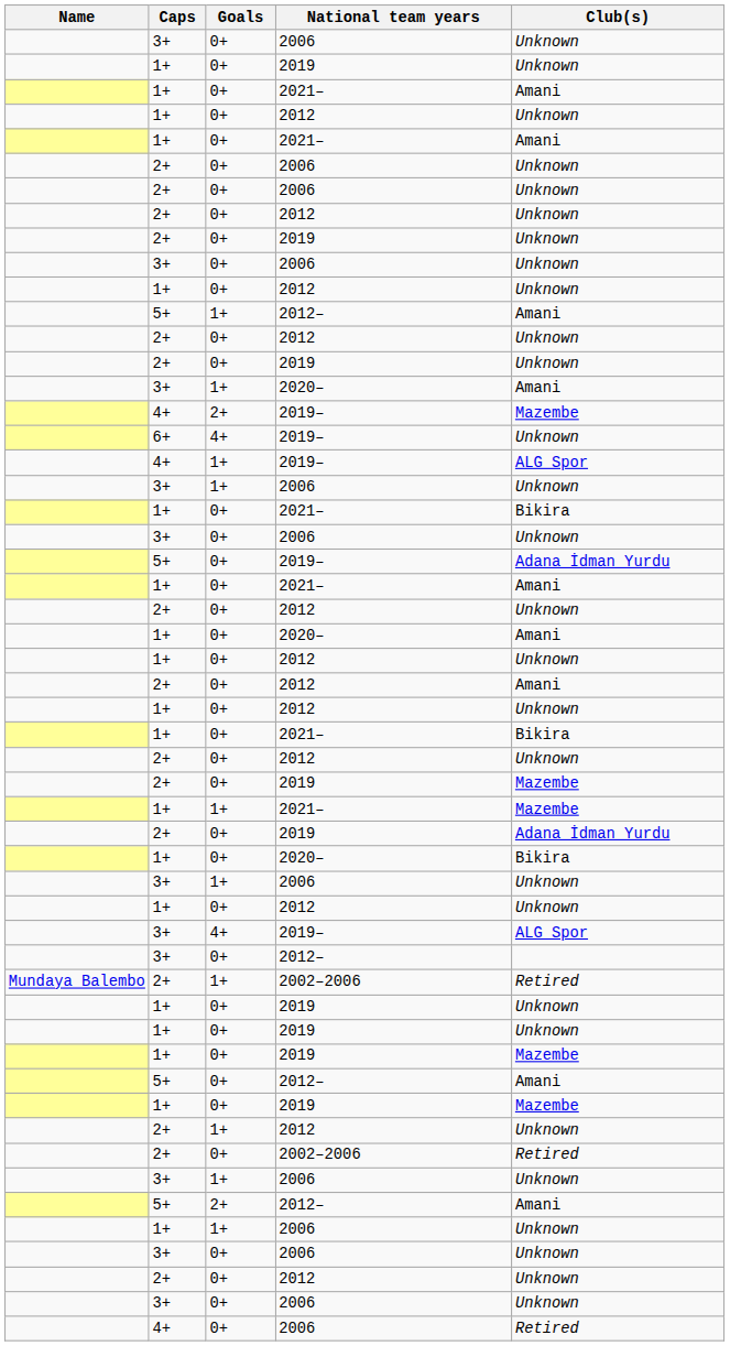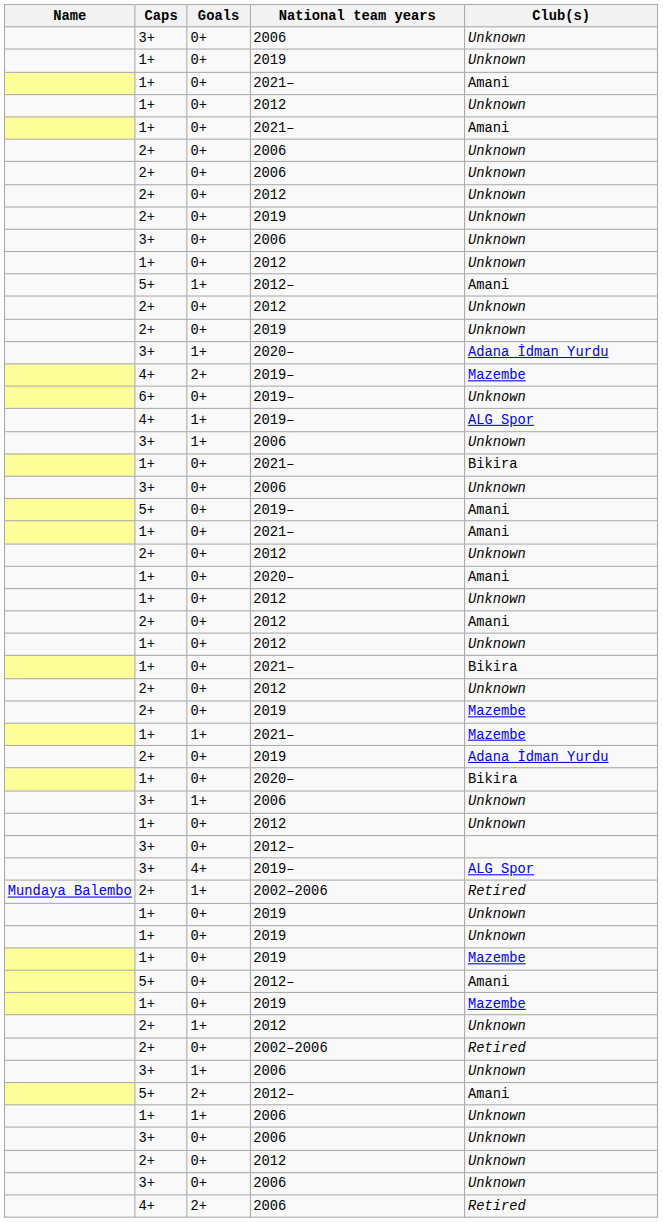 <table class="wikitable sortable">
 <tr>
 <th width="20%">Name</th>
 <th>Caps</th>
 <th>Goals</th>
 <th>National team years</th>
 <th>Club(s)</th>
 </tr>
 <tr>
 <td></td>
 <td>3+</td>
 <td>0+</td>
 <td>2006</td>
 <td><em>Unknown</em></td>
 </tr>
 <tr>
 <td></td>
 <td>1+</td>
 <td>0+</td>
 <td>2019</td>
 <td><em>Unknown</em></td>
 </tr>
 <tr>
 <td scope="row" style="background-color:#FFFF99" align="left"><strong></strong></td>
 <td>1+</td>
 <td>0+</td>
 <td>2021–</td>
 <td> Amani</td>
 </tr>
 <tr>
 <td></td>
 <td>1+</td>
 <td>0+</td>
 <td>2012</td>
 <td><em>Unknown</em></td>
 </tr>
 <tr>
 <td scope="row" style="background-color:#FFFF99" align="left"><strong></strong></td>
 <td>1+</td>
 <td>0+</td>
 <td>2021–</td>
 <td> Amani</td>
 </tr>
 <tr>
 <td></td>
 <td>2+</td>
 <td>0+</td>
 <td>2006</td>
 <td><em>Unknown</em></td>
 </tr>
 <tr>
 <td></td>
 <td>2+</td>
 <td>0+</td>
 <td>2006</td>
 <td><em>Unknown</em></td>
 </tr>
 <tr>
 <td></td>
 <td>2+</td>
 <td>0+</td>
 <td>2012</td>
 <td><em>Unknown</em></td>
 </tr>
 <tr>
 <td></td>
 <td>2+</td>
 <td>0+</td>
 <td>2019</td>
 <td><em>Unknown</em></td>
 </tr>
 <tr>
 <td></td>
 <td>3+</td>
 <td>0+</td>
 <td>2006</td>
 <td><em>Unknown</em></td>
 </tr>
 <tr>
 <td></td>
 <td>1+</td>
 <td>0+</td>
 <td>2012</td>
 <td><em>Unknown</em></td>
 </tr>
 <tr>
 <td></td>
 <td>5+</td>
 <td>1+</td>
 <td>2012–</td>
 <td> Amani</td>
 </tr>
 <tr>
 <td></td>
 <td>2+</td>
 <td>0+</td>
 <td>2012</td>
 <td><em>Unknown</em></td>
 </tr>
 <tr>
 <td></td>
 <td>2+</td>
 <td>0+</td>
 <td>2019</td>
 <td><em>Unknown</em></td>
 </tr>
 <tr>
 <td></td>
 <td>3+</td>
 <td>1+</td>
 <td>2020–</td>
-<td> Amani</td>
+<td> <a href='#'>Adana İdman Yurdu</a></td>
 </tr>
 <tr>
 <td scope="row" style="background-color:#FFFF99" align="left"><strong></strong></td>
 <td>4+</td>
 <td>2+</td>
 <td>2019–</td>
 <td> <a href='#'>Mazembe</a></td>
 </tr>
 <tr>
 <td scope="row" style="background-color:#FFFF99" align="left"><strong></strong></td>
 <td>6+</td>
-<td>4+</td>
+<td>0+</td>
 <td>2019–</td>
 <td><em>Unknown</em></td>
 </tr>
 <tr>
 <td></td>
 <td>4+</td>
 <td>1+</td>
 <td>2019–</td>
 <td> <a href='#'>ALG Spor</a></td>
 </tr>
 <tr>
 <td></td>
 <td>3+</td>
 <td>1+</td>
 <td>2006</td>
 <td><em>Unknown</em></td>
 </tr>
 <tr>
 <td scope="row" style="background-color:#FFFF99" align="left"><strong></strong></td>
 <td>1+</td>
 <td>0+</td>
 <td>2021–</td>
 <td> Bikira</td>
 </tr>
 <tr>
 <td></td>
 <td>3+</td>
 <td>0+</td>
 <td>2006</td>
 <td><em>Unknown</em></td>
 </tr>
 <tr>
 <td scope="row" style="background-color:#FFFF99" align="left"><strong></strong></td>
 <td>5+</td>
 <td>0+</td>
 <td>2019–</td>
-<td> <a href='#'>Adana İdman Yurdu</a></td>
+<td> Amani</td>
 </tr>
 <tr>
 <td scope="row" style="background-color:#FFFF99" align="left"><strong></strong></td>
 <td>1+</td>
 <td>0+</td>
 <td>2021–</td>
 <td> Amani</td>
 </tr>
 <tr>
 <td></td>
 <td>2+</td>
 <td>0+</td>
 <td>2012</td>
 <td><em>Unknown</em></td>
 </tr>
 <tr>
 <td></td>
 <td>1+</td>
 <td>0+</td>
 <td>2020–</td>
 <td> Amani</td>
 </tr>
 <tr>
 <td></td>
 <td>1+</td>
 <td>0+</td>
 <td>2012</td>
 <td><em>Unknown</em></td>
 </tr>
 <tr>
 <td></td>
 <td>2+</td>
 <td>0+</td>
 <td>2012</td>
 <td> Amani</td>
 </tr>
 <tr>
 <td></td>
 <td>1+</td>
 <td>0+</td>
 <td>2012</td>
 <td><em>Unknown</em></td>
 </tr>
 <tr>
 <td scope="row" style="background-color:#FFFF99" align="left"><strong></strong></td>
 <td>1+</td>
 <td>0+</td>
 <td>2021–</td>
 <td> Bikira</td>
 </tr>
 <tr>
 <td></td>
 <td>2+</td>
 <td>0+</td>
 <td>2012</td>
 <td><em>Unknown</em></td>
 </tr>
 <tr>
 <td></td>
 <td>2+</td>
 <td>0+</td>
 <td>2019</td>
 <td> <a href='#'>Mazembe</a></td>
 </tr>
 <tr>
 <td scope="row" style="background-color:#FFFF99" align="left"><strong></strong></td>
 <td>1+</td>
 <td>1+</td>
 <td>2021–</td>
 <td> <a href='#'>Mazembe</a></td>
 </tr>
 <tr>
 <td></td>
 <td>2+</td>
 <td>0+</td>
 <td>2019</td>
 <td> <a href='#'>Adana İdman Yurdu</a></td>
 </tr>
 <tr>
 <td scope="row" style="background-color:#FFFF99" align="left"><strong></strong></td>
 <td>1+</td>
 <td>0+</td>
 <td>2020–</td>
 <td> Bikira</td>
 </tr>
 <tr>
 <td></td>
 <td>3+</td>
 <td>1+</td>
 <td>2006</td>
 <td><em>Unknown</em></td>
 </tr>
 <tr>
 <td></td>
 <td>1+</td>
 <td>0+</td>
 <td>2012</td>
 <td><em>Unknown</em></td>
 </tr>
 <tr>
 <td></td>
 <td>3+</td>
-<td>4+</td>
-<td>2019–</td>
-<td> <a href='#'>ALG Spor</a></td>
+<td>0+</td>
+<td>2012–</td>
+<td></td>
 </tr>
 <tr>
 <td></td>
 <td>3+</td>
-<td>0+</td>
-<td>2012–</td>
-<td></td>
+<td>4+</td>
+<td>2019–</td>
+<td> <a href='#'>ALG Spor</a></td>
 </tr>
 <tr>
 <td><a href='#'>Mundaya Balembo</a></td>
 <td>2+</td>
 <td>1+</td>
 <td>2002–2006</td>
 <td><em>Retired</em></td>
 </tr>
 <tr>
 <td></td>
 <td>1+</td>
 <td>0+</td>
 <td>2019</td>
 <td><em>Unknown</em></td>
 </tr>
 <tr>
 <td></td>
 <td>1+</td>
 <td>0+</td>
 <td>2019</td>
 <td><em>Unknown</em></td>
 </tr>
 <tr>
 <td scope="row" style="background-color:#FFFF99" align="left"><strong></strong></td>
 <td>1+</td>
 <td>0+</td>
 <td>2019</td>
 <td> <a href='#'>Mazembe</a></td>
 </tr>
 <tr>
 <td scope="row" style="background-color:#FFFF99" align="left"><strong></strong></td>
 <td>5+</td>
 <td>0+</td>
 <td>2012–</td>
 <td> Amani</td>
 </tr>
 <tr>
 <td scope="row" style="background-color:#FFFF99" align="left"><strong></strong></td>
 <td>1+</td>
 <td>0+</td>
 <td>2019</td>
 <td> <a href='#'>Mazembe</a></td>
 </tr>
 <tr>
 <td></td>
 <td>2+</td>
 <td>1+</td>
 <td>2012</td>
 <td><em>Unknown</em></td>
 </tr>
 <tr>
 <td></td>
 <td>2+</td>
 <td>0+</td>
 <td>2002–2006</td>
 <td><em>Retired</em></td>
 </tr>
 <tr>
 <td></td>
 <td>3+</td>
 <td>1+</td>
 <td>2006</td>
 <td><em>Unknown</em></td>
 </tr>
 <tr>
 <td scope="row" style="background-color:#FFFF99" align="left"><strong></strong></td>
 <td>5+</td>
 <td>2+</td>
 <td>2012–</td>
 <td> Amani</td>
 </tr>
 <tr>
 <td></td>
 <td>1+</td>
 <td>1+</td>
 <td>2006</td>
 <td><em>Unknown</em></td>
 </tr>
 <tr>
 <td></td>
 <td>3+</td>
 <td>0+</td>
 <td>2006</td>
 <td><em>Unknown</em></td>
 </tr>
 <tr>
 <td></td>
 <td>2+</td>
 <td>0+</td>
 <td>2012</td>
 <td><em>Unknown</em></td>
 </tr>
 <tr>
 <td></td>
 <td>3+</td>
 <td>0+</td>
 <td>2006</td>
 <td><em>Unknown</em></td>
 </tr>
 <tr>
 <td></td>
 <td>4+</td>
-<td>0+</td>
+<td>2+</td>
 <td>2006</td>
 <td><em>Retired</em></td>
 </tr>
 </table>
